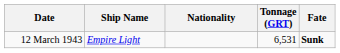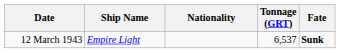 <table class="wikitable sortable">
 <tr>
 <th width="120px">Date</th>
 <th width="120px">Ship Name</th>
 <th width="140px">Nationality</th>
 <th width="25px">Tonnage<br>(<a href='#'>GRT</a>)</th>
 <th width="50px">Fate</th>
 </tr>
 <tr>
 <td align="right">12 March 1943</td>
 <td align="left"><a href='#'><em>Empire Light</em></a></td>
 <td align="left"></td>
-<td align="right">6,531</td>
+<td align="right">6,537</td>
 <td align="left"><strong>Sunk</strong></td>
 </tr>
 </table>
